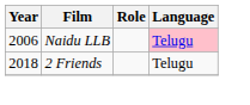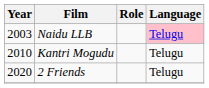 <table class="wikitable sortable">
 <tr>
 <th>Year</th>
 <th>Film</th>
 <th>Role</th>
 <th>Language</th>
 </tr>
 <tr>
-<td>2006</td>
+<td>2003</td>
 <td><em>Naidu LLB</em></td>
 <td></td>
 <td style="background: pink;"><a href='#'>Telugu</a></td>
 </tr>
 <tr>
-<td>2018</td>
+<td>2010</td>
+<td><em>Kantri Mogudu</em></td>
+<td></td>
+<td>Telugu</td>
+</tr>
+<tr>
+<td>2020</td>
 <td><em>2 Friends</em></td>
 <td></td>
 <td>Telugu</td>
 </tr>
 <tr>
 </tr>
 </table>
